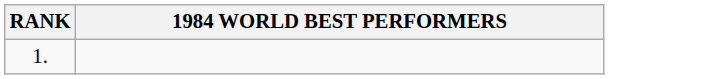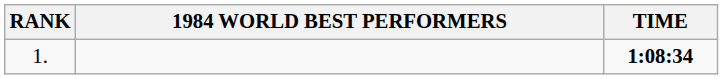 <table class="wikitable" style="border-collapse: collapse; font-size: 90%;">
 <tr>
 <th>RANK</th>
 <th align="center" style="width: 25em">1984 WORLD BEST PERFORMERS</th>
+<th align="center" style="width: 5em">TIME</th>
 </tr>
 <tr>
 <td align="center">1.</td>
 <td></td>
+<td align="center"><strong>1:08:34</strong></td>
 </tr>
 </table>
